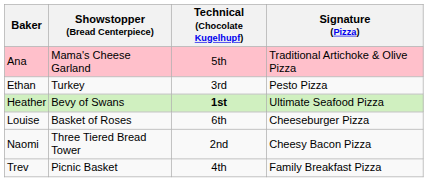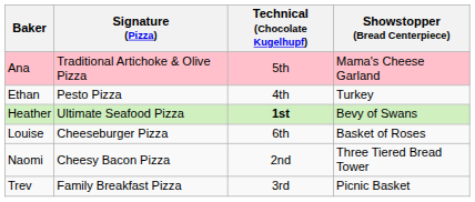 <table class="wikitable" style="text-align:center;">
 <tr>
 <th>Baker</th>
+<th>Signature<br><small>(<a href='#'>Pizza</a>)</small></th>
+<th>Technical<br><small>(Chocolate <a href='#'>Kugelhupf</a>)</small></th>
 <th>Showstopper<br><small>(Bread Centerpiece)</small></th>
-<th>Technical<br><small>(Chocolate <a href='#'>Kugelhupf</a>)</small></th>
-<th>Signature<br><small>(<a href='#'>Pizza</a>)</small></th>
 </tr>
 <tr style="background:pink;">
 <td align="left">Ana</td>
+<td align="left">Traditional Artichoke & Olive Pizza</td>
+<td>5th</td>
 <td align="left">Mama's Cheese Garland</td>
-<td>5th</td>
-<td align="left">Traditional Artichoke & Olive Pizza</td>
 </tr>
 <tr>
 <td align="left">Ethan</td>
+<td align="left">Pesto Pizza</td>
+<td>4th</td>
 <td align="left">Turkey</td>
-<td>3rd</td>
-<td align="left">Pesto Pizza</td>
 </tr>
 <tr style="background:#d0f0c0;">
 <td align="left">Heather</td>
+<td align="left">Ultimate Seafood Pizza</td>
+<td><strong>1st</strong></td>
 <td align="left">Bevy of Swans</td>
-<td><strong>1st</strong></td>
-<td align="left">Ultimate Seafood Pizza</td>
 </tr>
 <tr>
 <td align="left">Louise</td>
+<td align="left">Cheeseburger Pizza</td>
+<td>6th</td>
 <td align="left">Basket of Roses</td>
-<td>6th</td>
-<td align="left">Cheeseburger Pizza</td>
 </tr>
 <tr>
 <td align="left">Naomi</td>
+<td align="left">Cheesy Bacon Pizza</td>
+<td>2nd</td>
 <td align="left">Three Tiered Bread Tower</td>
-<td>2nd</td>
-<td align="left">Cheesy Bacon Pizza</td>
 </tr>
 <tr>
 <td align="left">Trev</td>
+<td align="left">Family Breakfast Pizza</td>
+<td>3rd</td>
 <td align="left">Picnic Basket</td>
-<td>4th</td>
-<td align="left">Family Breakfast Pizza</td>
 </tr>
 </table>
